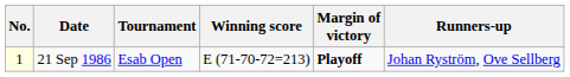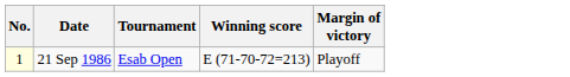 <table class="wikitable" style="font-size:95%;">
 <tr>
 <th>No.</th>
 <th>Date</th>
 <th>Tournament</th>
 <th>Winning score</th>
 <th>Margin of<br>victory</th>
-<th>Runners-up</th>
 </tr>
 <tr>
 <td align=center style="background: lightyellow;">1</td>
 <td align=right>21 Sep <a href='#'>1986</a></td>
 <td><a href='#'>Esab Open</a></td>
 <td>E (71-70-72=213)</td>
-<td><strong>Playoff</strong></td>
-<td> <a href='#'>Johan Ryström</a>,  <a href='#'>Ove Sellberg</a></td>
+<td>Playoff</td>
 </tr>
 </table>
